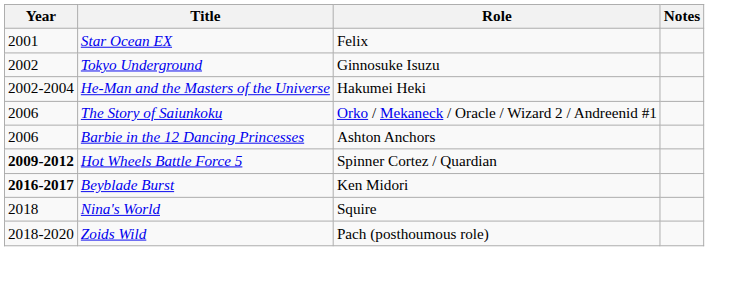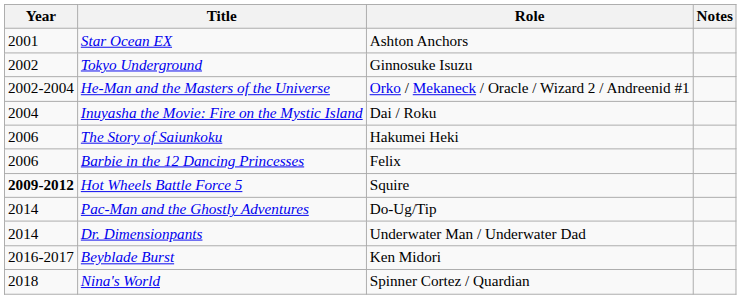 <table class="wikitable">
 <tr>
 <th>Year</th>
 <th>Title</th>
 <th>Role</th>
 <th>Notes</th>
 </tr>
 <tr>
 <td>2001</td>
 <td><em><a href='#'>Star Ocean EX</a></em></td>
-<td>Felix</td>
+<td>Ashton Anchors</td>
 <td></td>
 </tr>
 <tr>
 <td>2002</td>
 <td><em><a href='#'>Tokyo Underground</a></em></td>
 <td>Ginnosuke Isuzu</td>
 <td></td>
 </tr>
 <tr>
 <td>2002-2004</td>
 <td><em><a href='#'>He-Man and the Masters of the Universe</a></em></td>
+<td><a href='#'>Orko</a> / <a href='#'>Mekaneck</a> / Oracle / Wizard 2 / Andreenid #1</td>
+<td></td>
+</tr>
+<tr>
+<td>2004</td>
+<td><em><a href='#'>Inuyasha the Movie: Fire on the Mystic Island</a></em></td>
+<td>Dai / Roku</td>
+<td></td>
+</tr>
+<tr>
+<td>2006</td>
+<td><em><a href='#'>The Story of Saiunkoku</a></em></td>
 <td>Hakumei Heki</td>
 <td></td>
 </tr>
 <tr>
 <td>2006</td>
-<td><em><a href='#'>The Story of Saiunkoku</a></em></td>
-<td><a href='#'>Orko</a> / <a href='#'>Mekaneck</a> / Oracle / Wizard 2 / Andreenid #1</td>
-<td></td>
-</tr>
-<tr>
-<td>2006</td>
 <td><em><a href='#'>Barbie in the 12 Dancing Princesses</a></em></td>
-<td>Ashton Anchors</td>
+<td>Felix</td>
 <td></td>
 </tr>
 <tr>
 <td><strong>2009-2012</strong></td>
 <td><em><a href='#'>Hot Wheels Battle Force 5</a></em></td>
-<td>Spinner Cortez / Quardian</td>
+<td>Squire</td>
 <td></td>
 </tr>
 <tr>
-<td><strong>2016-2017</strong></td>
+<td>2014</td>
+<td><em><a href='#'>Pac-Man and the Ghostly Adventures</a></em></td>
+<td>Do-Ug/Tip</td>
+<td></td>
+</tr>
+<tr>
+<td>2014</td>
+<td><em><a href='#'>Dr. Dimensionpants</a></em></td>
+<td>Underwater Man / Underwater Dad</td>
+<td></td>
+</tr>
+<tr>
+<td>2016-2017</td>
 <td><em><a href='#'>Beyblade Burst</a></em></td>
 <td>Ken Midori</td>
 <td></td>
 </tr>
 <tr>
 <td>2018</td>
 <td><em><a href='#'>Nina's World</a></em></td>
-<td>Squire</td>
-<td></td>
-</tr>
-<tr>
-<td>2018-2020</td>
-<td><em><a href='#'>Zoids Wild</a></em></td>
-<td>Pach (posthoumous role)</td>
+<td>Spinner Cortez / Quardian</td>
 <td></td>
 </tr>
 </table>
